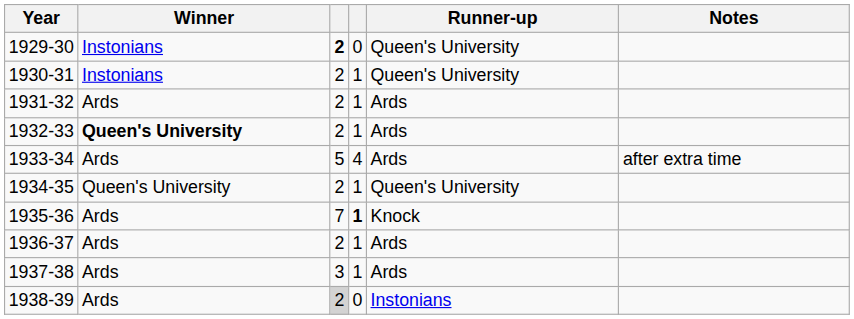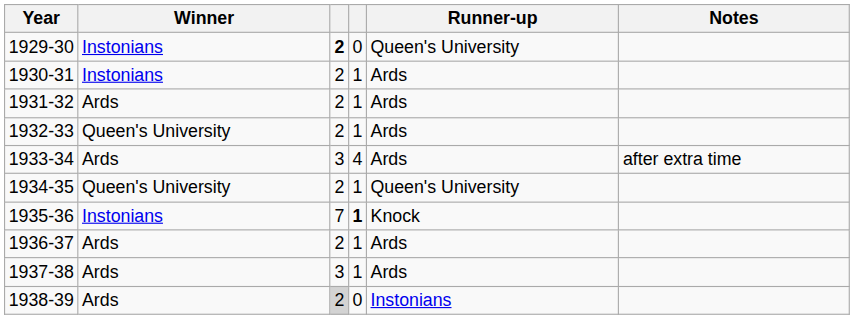 <table class="wikitable">
 <tr>
 <th>Year</th>
 <th>Winner</th>
 <th></th>
 <th></th>
 <th>Runner-up</th>
 <th>Notes</th>
 </tr>
 <tr>
 <td align="center">1929-30</td>
 <td><a href='#'>Instonians</a></td>
 <td align="center"><strong>2</strong></td>
 <td align="center">0</td>
 <td width=220>Queen's University</td>
 <td width=200></td>
 </tr>
 <tr>
 <td align="center">1930-31</td>
 <td><a href='#'>Instonians</a></td>
 <td align="center">2</td>
 <td align="center">1</td>
-<td>Queen's University</td>
+<td>Ards</td>
 <td></td>
 </tr>
 <tr>
 <td align="center">1931-32</td>
 <td>Ards</td>
 <td align="center">2</td>
 <td align="center">1</td>
 <td>Ards</td>
 <td></td>
 </tr>
 <tr>
 <td align="center">1932-33</td>
-<td><strong>Queen's University</strong></td>
+<td>Queen's University</td>
 <td align="center">2</td>
 <td align="center">1</td>
 <td>Ards</td>
 <td></td>
 </tr>
 <tr>
 <td align="center">1933-34</td>
 <td>Ards</td>
-<td align="center">5</td>
+<td align="center">3</td>
 <td align="center">4</td>
 <td>Ards</td>
 <td>after extra time</td>
 </tr>
 <tr>
 <td align="center">1934-35</td>
 <td>Queen's University</td>
 <td align="center">2</td>
 <td align="center">1</td>
 <td>Queen's University</td>
 <td></td>
 </tr>
 <tr>
 <td align="center">1935-36</td>
-<td>Ards</td>
+<td><a href='#'>Instonians</a></td>
 <td align="center">7</td>
 <td align="center"><strong>1</strong></td>
 <td>Knock</td>
 <td></td>
 </tr>
 <tr>
 <td align="center">1936-37</td>
 <td>Ards</td>
 <td align="center">2</td>
 <td align="center">1</td>
 <td>Ards</td>
 <td></td>
 </tr>
 <tr>
 <td align="center">1937-38</td>
 <td width=220>Ards</td>
 <td align="center">3</td>
 <td align="center">1</td>
 <td>Ards</td>
 <td></td>
 </tr>
 <tr>
 <td align="center">1938-39</td>
 <td>Ards</td>
 <td align="center" style="background: lightgrey;">2</td>
 <td align="center">0</td>
 <td><a href='#'>Instonians</a></td>
 <td></td>
 </tr>
 </table>
